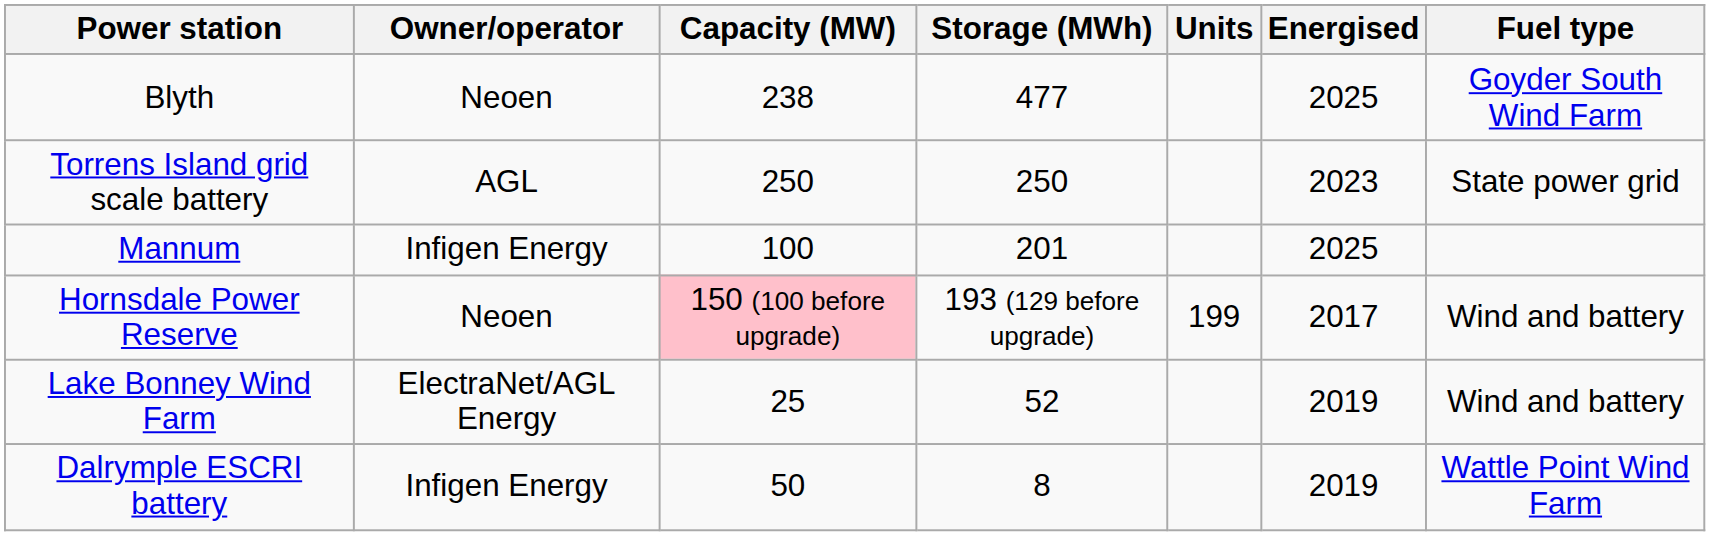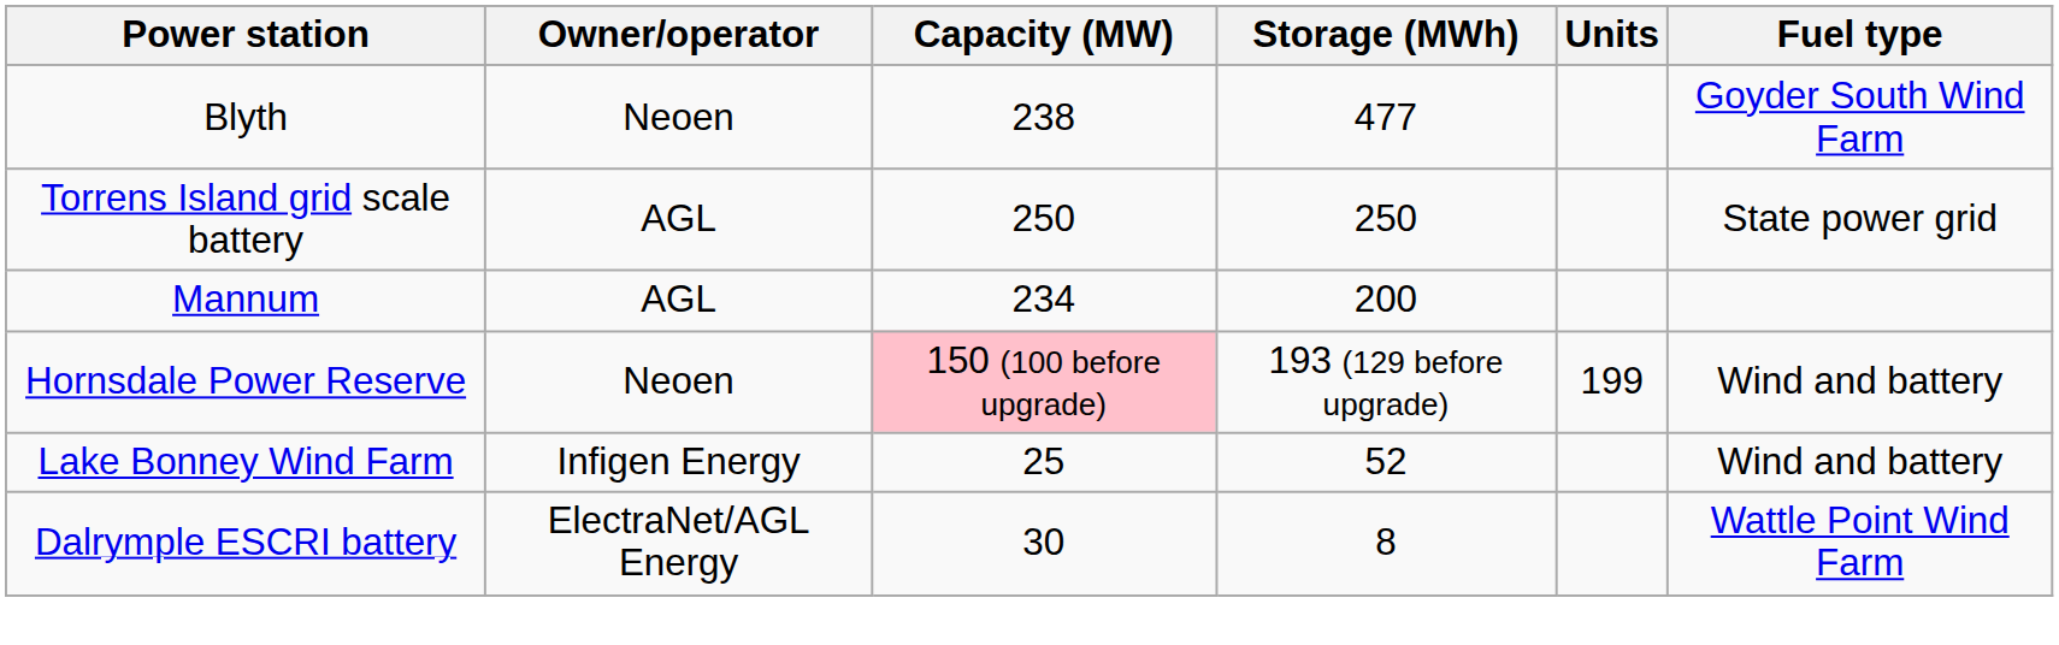 <table class="wikitable sortable" style="text-align: center">
 <tr>
 <th>Power station</th>
 <th>Owner/operator</th>
 <th>Capacity (MW)</th>
 <th>Storage (MWh)</th>
 <th>Units</th>
-<th>Energised</th>
 <th>Fuel type</th>
 </tr>
 <tr>
 <td>Blyth</td>
 <td>Neoen</td>
 <td>238</td>
 <td>477</td>
 <td></td>
-<td>2025</td>
 <td><a href='#'>Goyder South Wind Farm</a></td>
 </tr>
 <tr>
 <td><a href='#'>Torrens Island grid</a> scale battery</td>
 <td>AGL</td>
 <td>250</td>
 <td>250</td>
 <td></td>
-<td>2023</td>
 <td>State power grid</td>
 </tr>
 <tr>
 <td><a href='#'>Mannum</a></td>
-<td>Infigen Energy</td>
-<td>100</td>
-<td>201</td>
+<td>AGL</td>
+<td>234</td>
+<td>200</td>
 <td></td>
-<td>2025</td>
 <td></td>
 </tr>
 <tr>
 <td><a href='#'>Hornsdale Power Reserve</a></td>
 <td>Neoen</td>
 <td style="background: pink;">150 <small>(100 before upgrade)</small></td>
 <td>193 <small>(129 before upgrade)</small></td>
 <td>199</td>
-<td>2017</td>
 <td>Wind and battery</td>
 </tr>
 <tr>
 <td><a href='#'>Lake Bonney Wind Farm</a></td>
-<td>ElectraNet/AGL Energy</td>
+<td>Infigen Energy</td>
 <td>25</td>
 <td>52</td>
 <td></td>
-<td>2019</td>
 <td>Wind and battery</td>
 </tr>
 <tr>
 <td><a href='#'>Dalrymple ESCRI battery</a></td>
-<td>Infigen Energy</td>
-<td>50</td>
+<td>ElectraNet/AGL Energy</td>
+<td>30</td>
 <td>8</td>
 <td></td>
-<td>2019</td>
 <td><a href='#'>Wattle Point Wind Farm</a></td>
 </tr>
 </table>
